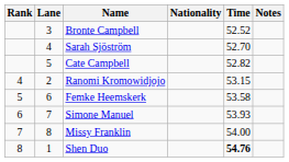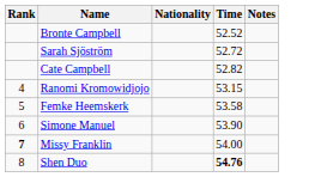 <table class="wikitable sortable" style="text-align:center">
 <tr>
 <th>Rank</th>
-<th>Lane</th>
 <th>Name</th>
 <th>Nationality</th>
 <th>Time</th>
 <th>Notes</th>
 </tr>
 <tr>
 <td></td>
-<td>3</td>
 <td align=left><a href='#'>Bronte Campbell</a></td>
 <td align=left></td>
 <td>52.52</td>
 <td></td>
 </tr>
 <tr>
 <td></td>
-<td>4</td>
 <td align=left><a href='#'>Sarah Sjöström</a></td>
 <td align=left></td>
-<td>52.70</td>
+<td>52.72</td>
 <td></td>
 </tr>
 <tr>
 <td></td>
-<td>5</td>
 <td align=left><a href='#'>Cate Campbell</a></td>
 <td align=left></td>
 <td>52.82</td>
 <td></td>
 </tr>
 <tr>
 <td>4</td>
-<td>2</td>
 <td align=left><a href='#'>Ranomi Kromowidjojo</a></td>
 <td align=left></td>
 <td>53.15</td>
 <td></td>
 </tr>
 <tr>
 <td>5</td>
-<td>6</td>
 <td align=left><a href='#'>Femke Heemskerk</a></td>
 <td align=left></td>
 <td>53.58</td>
 <td></td>
 </tr>
 <tr>
 <td>6</td>
-<td>7</td>
 <td align=left><a href='#'>Simone Manuel</a></td>
 <td align=left></td>
-<td>53.93</td>
+<td>53.90</td>
 <td></td>
 </tr>
 <tr>
-<td>7</td>
-<td>8</td>
+<td><strong>7</strong></td>
 <td align=left><a href='#'>Missy Franklin</a></td>
 <td align=left></td>
 <td>54.00</td>
 <td></td>
 </tr>
 <tr>
 <td>8</td>
-<td>1</td>
 <td align=left><a href='#'>Shen Duo</a></td>
 <td align=left></td>
 <td><strong>54.76</strong></td>
 <td></td>
 </tr>
 </table>
